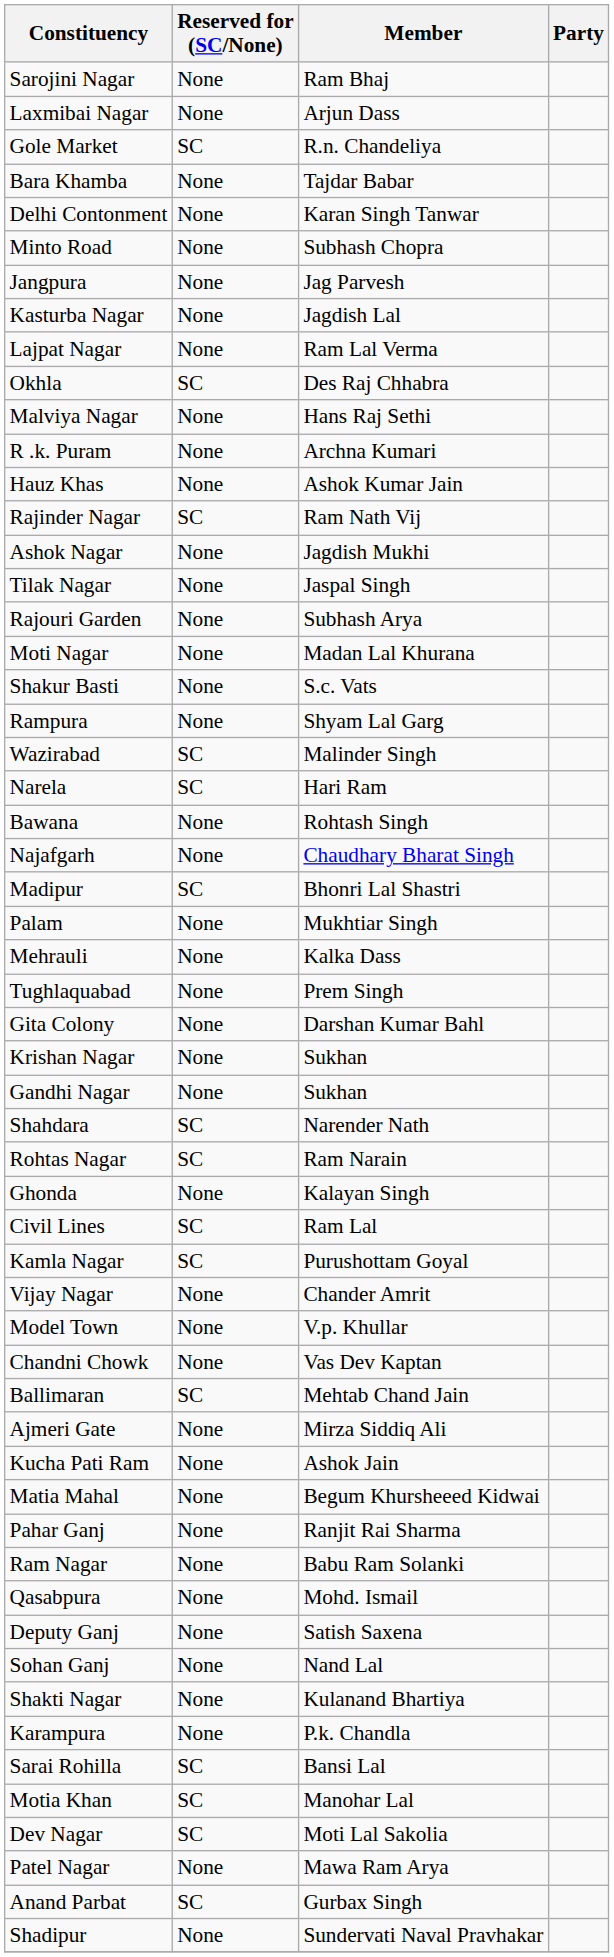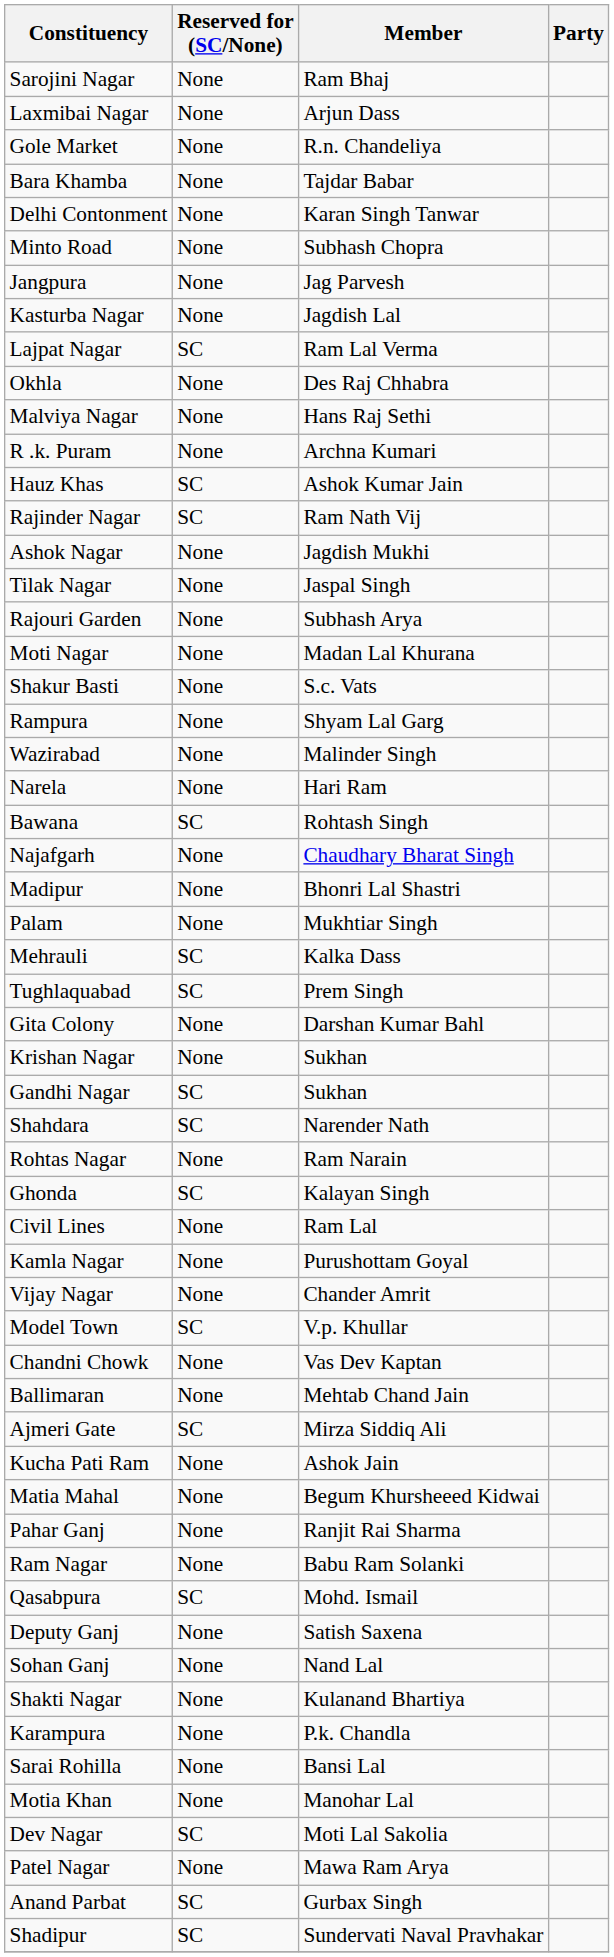 <table class="wikitable sortable">
 <tr>
 <th>Constituency</th>
 <th>Reserved for<br>(<a href='#'>SC</a>/None)</th>
 <th>Member</th>
 <th colspan=2>Party</th>
 </tr>
 <tr>
 <td>Sarojini Nagar</td>
 <td>None</td>
 <td>Ram Bhaj</td>
 <td></td>
 </tr>
 <tr>
 <td>Laxmibai Nagar</td>
 <td>None</td>
 <td>Arjun Dass</td>
 <td></td>
 </tr>
 <tr>
 <td>Gole Market</td>
-<td>SC</td>
+<td>None</td>
 <td>R.n. Chandeliya</td>
 <td></td>
 </tr>
 <tr>
 <td>Bara Khamba</td>
 <td>None</td>
 <td>Tajdar Babar</td>
 <td></td>
 </tr>
 <tr>
 <td>Delhi Contonment</td>
 <td>None</td>
 <td>Karan Singh Tanwar</td>
 <td></td>
 </tr>
 <tr>
 <td>Minto Road</td>
 <td>None</td>
 <td>Subhash Chopra</td>
 <td></td>
 </tr>
 <tr>
 <td>Jangpura</td>
 <td>None</td>
 <td>Jag Parvesh</td>
 <td></td>
 </tr>
 <tr>
 <td>Kasturba Nagar</td>
 <td>None</td>
 <td>Jagdish Lal</td>
 <td></td>
 </tr>
 <tr>
 <td>Lajpat Nagar</td>
-<td>None</td>
+<td>SC</td>
 <td>Ram Lal Verma</td>
 <td></td>
 </tr>
 <tr>
 <td>Okhla</td>
-<td>SC</td>
+<td>None</td>
 <td>Des Raj Chhabra</td>
 <td></td>
 </tr>
 <tr>
 <td>Malviya Nagar</td>
 <td>None</td>
 <td>Hans Raj Sethi</td>
 <td></td>
 </tr>
 <tr>
 <td>R .k. Puram</td>
 <td>None</td>
 <td>Archna Kumari</td>
 <td></td>
 </tr>
 <tr>
 <td>Hauz Khas</td>
-<td>None</td>
+<td>SC</td>
 <td>Ashok Kumar Jain</td>
 <td></td>
 </tr>
 <tr>
 <td>Rajinder Nagar</td>
 <td>SC</td>
 <td>Ram Nath Vij</td>
 <td></td>
 </tr>
 <tr>
 <td>Ashok Nagar</td>
 <td>None</td>
 <td>Jagdish Mukhi</td>
 <td></td>
 </tr>
 <tr>
 <td>Tilak Nagar</td>
 <td>None</td>
 <td>Jaspal Singh</td>
 <td></td>
 </tr>
 <tr>
 <td>Rajouri Garden</td>
 <td>None</td>
 <td>Subhash Arya</td>
 <td></td>
 </tr>
 <tr>
 <td>Moti Nagar</td>
 <td>None</td>
 <td>Madan Lal Khurana</td>
 <td></td>
 </tr>
 <tr>
 <td>Shakur Basti</td>
 <td>None</td>
 <td>S.c. Vats</td>
 <td></td>
 </tr>
 <tr>
 <td>Rampura</td>
 <td>None</td>
 <td>Shyam Lal Garg</td>
 <td></td>
 </tr>
 <tr>
 <td>Wazirabad</td>
-<td>SC</td>
+<td>None</td>
 <td>Malinder Singh</td>
 <td></td>
 </tr>
 <tr>
 <td>Narela</td>
-<td>SC</td>
+<td>None</td>
 <td>Hari Ram</td>
 <td></td>
 </tr>
 <tr>
 <td>Bawana</td>
-<td>None</td>
+<td>SC</td>
 <td>Rohtash Singh</td>
 <td></td>
 </tr>
 <tr>
 <td>Najafgarh</td>
 <td>None</td>
 <td><a href='#'>Chaudhary Bharat Singh</a></td>
 <td></td>
 </tr>
 <tr>
 <td>Madipur</td>
-<td>SC</td>
+<td>None</td>
 <td>Bhonri Lal Shastri</td>
 <td></td>
 </tr>
 <tr>
 <td>Palam</td>
 <td>None</td>
 <td>Mukhtiar Singh</td>
 <td></td>
 </tr>
 <tr>
 <td>Mehrauli</td>
-<td>None</td>
+<td>SC</td>
 <td>Kalka Dass</td>
 <td></td>
 </tr>
 <tr>
 <td>Tughlaquabad</td>
-<td>None</td>
+<td>SC</td>
 <td>Prem Singh</td>
 <td></td>
 </tr>
 <tr>
 <td>Gita Colony</td>
 <td>None</td>
 <td>Darshan Kumar Bahl</td>
 <td></td>
 </tr>
 <tr>
 <td>Krishan Nagar</td>
 <td>None</td>
 <td>Sukhan</td>
 <td></td>
 </tr>
 <tr>
 <td>Gandhi Nagar</td>
-<td>None</td>
+<td>SC</td>
 <td>Sukhan</td>
 <td></td>
 </tr>
 <tr>
 <td>Shahdara</td>
 <td>SC</td>
 <td>Narender Nath</td>
 <td></td>
 </tr>
 <tr>
 <td>Rohtas Nagar</td>
-<td>SC</td>
+<td>None</td>
 <td>Ram Narain</td>
 <td></td>
 </tr>
 <tr>
 <td>Ghonda</td>
-<td>None</td>
+<td>SC</td>
 <td>Kalayan Singh</td>
 <td></td>
 </tr>
 <tr>
 <td>Civil Lines</td>
-<td>SC</td>
+<td>None</td>
 <td>Ram Lal</td>
 <td></td>
 </tr>
 <tr>
 <td>Kamla Nagar</td>
-<td>SC</td>
+<td>None</td>
 <td>Purushottam Goyal</td>
 <td></td>
 </tr>
 <tr>
 <td>Vijay Nagar</td>
 <td>None</td>
 <td>Chander Amrit</td>
 <td></td>
 </tr>
 <tr>
 <td>Model Town</td>
-<td>None</td>
+<td>SC</td>
 <td>V.p. Khullar</td>
 <td></td>
 </tr>
 <tr>
 <td>Chandni Chowk</td>
 <td>None</td>
 <td>Vas Dev Kaptan</td>
 <td></td>
 </tr>
 <tr>
 <td>Ballimaran</td>
-<td>SC</td>
+<td>None</td>
 <td>Mehtab Chand Jain</td>
 <td></td>
 </tr>
 <tr>
 <td>Ajmeri Gate</td>
-<td>None</td>
+<td>SC</td>
 <td>Mirza Siddiq Ali</td>
 <td></td>
 </tr>
 <tr>
 <td>Kucha Pati Ram</td>
 <td>None</td>
 <td>Ashok Jain</td>
 <td></td>
 </tr>
 <tr>
 <td>Matia Mahal</td>
 <td>None</td>
 <td>Begum Khursheeed Kidwai</td>
 <td></td>
 </tr>
 <tr>
 <td>Pahar Ganj</td>
 <td>None</td>
 <td>Ranjit Rai Sharma</td>
 <td></td>
 </tr>
 <tr>
 <td>Ram Nagar</td>
 <td>None</td>
 <td>Babu Ram Solanki</td>
 <td></td>
 </tr>
 <tr>
 <td>Qasabpura</td>
-<td>None</td>
+<td>SC</td>
 <td>Mohd. Ismail</td>
 <td></td>
 </tr>
 <tr>
 <td>Deputy Ganj</td>
 <td>None</td>
 <td>Satish Saxena</td>
 <td></td>
 </tr>
 <tr>
 <td>Sohan Ganj</td>
 <td>None</td>
 <td>Nand Lal</td>
 <td></td>
 </tr>
 <tr>
 <td>Shakti Nagar</td>
 <td>None</td>
 <td>Kulanand Bhartiya</td>
 <td></td>
 </tr>
 <tr>
 <td>Karampura</td>
 <td>None</td>
 <td>P.k. Chandla</td>
 <td></td>
 </tr>
 <tr>
 <td>Sarai Rohilla</td>
-<td>SC</td>
+<td>None</td>
 <td>Bansi Lal</td>
 <td></td>
 </tr>
 <tr>
 <td>Motia Khan</td>
-<td>SC</td>
+<td>None</td>
 <td>Manohar Lal</td>
 <td></td>
 </tr>
 <tr>
 <td>Dev Nagar</td>
 <td>SC</td>
 <td>Moti Lal Sakolia</td>
 <td></td>
 </tr>
 <tr>
 <td>Patel Nagar</td>
 <td>None</td>
 <td>Mawa Ram Arya</td>
 <td></td>
 </tr>
 <tr>
 <td>Anand Parbat</td>
 <td>SC</td>
 <td>Gurbax Singh</td>
 <td></td>
 </tr>
 <tr>
 <td>Shadipur</td>
-<td>None</td>
+<td>SC</td>
 <td>Sundervati Naval Pravhakar</td>
 <td></td>
 </tr>
 <tr>
 </tr>
 </table>
